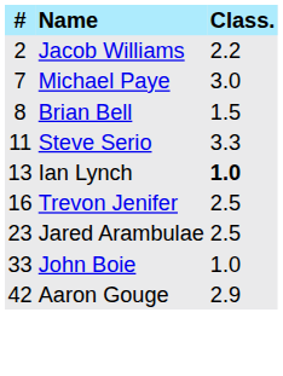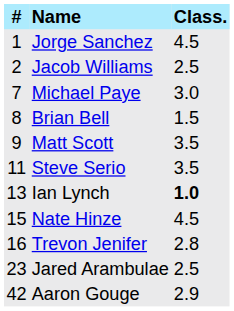 <table border=0 cellpadding=2 cellspacing=0  |- bgcolor=#EAEAEB style="text-align:center; font-size:90%;">
 <tr bgcolor=#ADEBFD>
 <th>#</th>
 <th align=left>Name</th>
 <th align=left>Class.</th>
 </tr>
 <tr>
+<td>1</td>
+<td align=left><a href='#'>Jorge Sanchez</a></td>
+<td align=left>4.5</td>
+</tr>
+<tr>
 <td>2</td>
 <td align=left><a href='#'>Jacob Williams</a></td>
-<td align=left>2.2</td>
+<td align=left>2.5</td>
 </tr>
 <tr>
 <td>7</td>
 <td align=left><a href='#'>Michael Paye</a></td>
 <td align=left>3.0</td>
 </tr>
 <tr>
 <td>8</td>
 <td align=left><a href='#'>Brian Bell</a></td>
 <td align=left>1.5</td>
 </tr>
 <tr>
+<td>9</td>
+<td align=left><a href='#'>Matt Scott</a></td>
+<td align=left>3.5</td>
+</tr>
+<tr>
 <td>11</td>
 <td align=left><a href='#'>Steve Serio</a></td>
-<td align=left>3.3</td>
+<td align=left>3.5</td>
 </tr>
 <tr>
 <td>13</td>
 <td align=left>Ian Lynch</td>
 <td align=left><strong>1.0</strong></td>
 </tr>
 <tr>
+<td>15</td>
+<td align=left><a href='#'>Nate Hinze</a></td>
+<td align=left>4.5</td>
+</tr>
+<tr>
 <td>16</td>
 <td align=left><a href='#'>Trevon Jenifer</a></td>
-<td align=left>2.5</td>
+<td align=left>2.8</td>
 </tr>
 <tr>
 <td>23</td>
 <td align=left>Jared Arambulae</td>
 <td align=left>2.5</td>
 </tr>
 <tr>
-<td>33</td>
-<td align=left><a href='#'>John Boie</a></td>
-<td align=left>1.0</td>
-</tr>
-<tr>
 <td>42</td>
 <td align=left>Aaron Gouge</td>
 <td align=left>2.9</td>
 </tr>
 </table>
